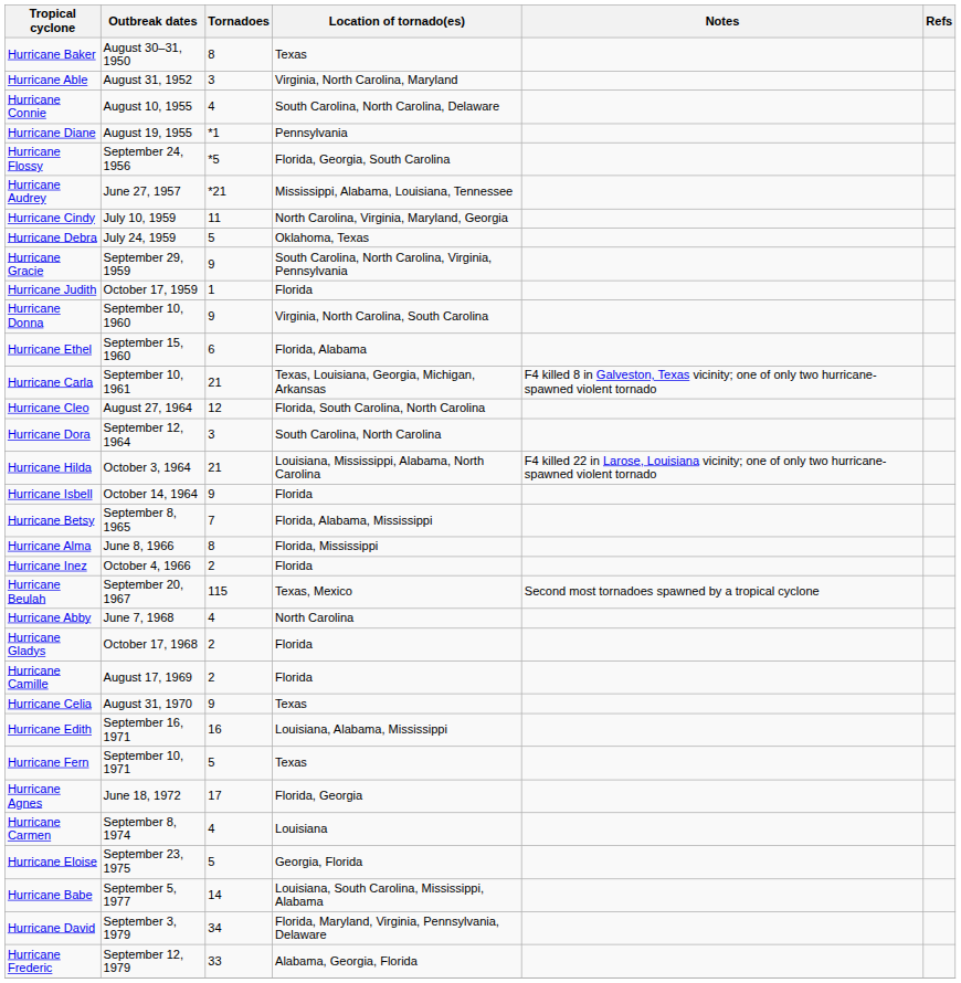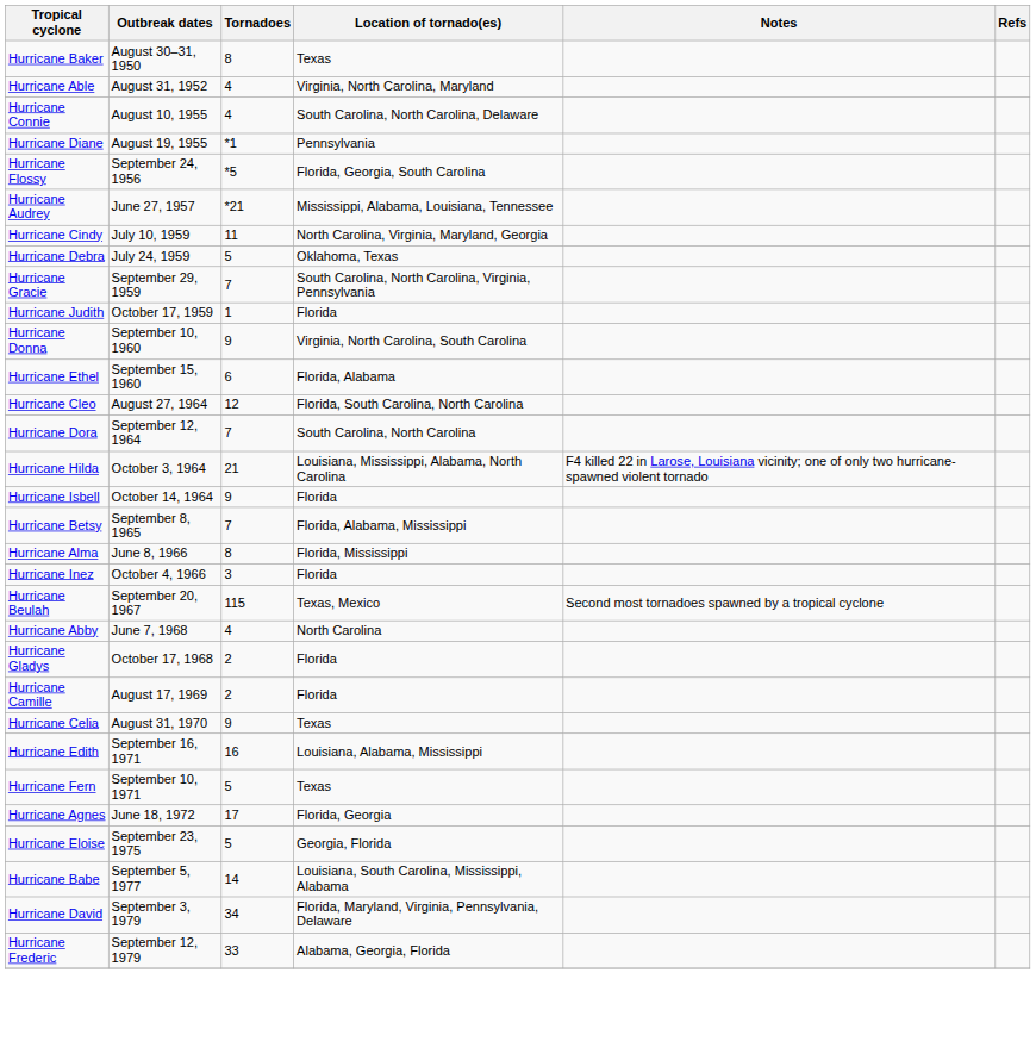 <table class="wikitable">
 <tr>
 <th>Tropical cyclone</th>
 <th>Outbreak dates</th>
 <th>Tornadoes</th>
 <th>Location of tornado(es)</th>
 <th>Notes</th>
 <th>Refs</th>
 </tr>
 <tr>
 <td><a href='#'>Hurricane Baker</a></td>
 <td>August 30–31, 1950</td>
 <td>8</td>
 <td>Texas</td>
 <td></td>
 <td></td>
 </tr>
 <tr>
 <td><a href='#'>Hurricane Able</a></td>
 <td>August 31, 1952</td>
-<td>3</td>
+<td>4</td>
 <td>Virginia, North Carolina, Maryland</td>
 <td></td>
 <td></td>
 </tr>
 <tr>
 <td><a href='#'>Hurricane Connie</a></td>
 <td>August 10, 1955</td>
 <td>4</td>
 <td>South Carolina, North Carolina, Delaware</td>
 <td></td>
 <td></td>
 </tr>
 <tr>
 <td><a href='#'>Hurricane Diane</a></td>
 <td>August 19, 1955</td>
 <td>*1</td>
 <td>Pennsylvania</td>
 <td></td>
 <td></td>
 </tr>
 <tr>
 <td><a href='#'>Hurricane Flossy</a></td>
 <td>September 24, 1956</td>
 <td>*5</td>
 <td>Florida, Georgia, South Carolina</td>
 <td></td>
 <td></td>
 </tr>
 <tr>
 <td><a href='#'>Hurricane Audrey</a></td>
 <td>June 27, 1957</td>
 <td>*21</td>
 <td>Mississippi, Alabama, Louisiana, Tennessee</td>
 <td></td>
 <td></td>
 </tr>
 <tr>
 <td><a href='#'>Hurricane Cindy</a></td>
 <td>July 10, 1959</td>
 <td>11</td>
 <td>North Carolina, Virginia, Maryland, Georgia</td>
 <td></td>
 <td></td>
 </tr>
 <tr>
 <td><a href='#'>Hurricane Debra</a></td>
 <td>July 24, 1959</td>
 <td>5</td>
 <td>Oklahoma, Texas</td>
 <td></td>
 <td></td>
 </tr>
 <tr>
 <td><a href='#'>Hurricane Gracie</a></td>
 <td>September 29, 1959</td>
-<td>9</td>
+<td>7</td>
 <td>South Carolina, North Carolina, Virginia, Pennsylvania</td>
 <td></td>
 <td></td>
 </tr>
 <tr>
 <td><a href='#'>Hurricane Judith</a></td>
 <td>October 17, 1959</td>
 <td>1</td>
 <td>Florida</td>
 <td></td>
 <td></td>
 </tr>
 <tr>
 <td><a href='#'>Hurricane Donna</a></td>
 <td>September 10, 1960</td>
 <td>9</td>
 <td>Virginia, North Carolina, South Carolina</td>
 <td></td>
 <td></td>
 </tr>
 <tr>
 <td><a href='#'>Hurricane Ethel</a></td>
 <td>September 15, 1960</td>
 <td>6</td>
 <td>Florida, Alabama</td>
 <td></td>
 <td></td>
 </tr>
 <tr>
-<td><a href='#'>Hurricane Carla</a></td>
-<td>September 10, 1961</td>
-<td>21</td>
-<td>Texas, Louisiana, Georgia, Michigan, Arkansas</td>
-<td>F4 killed 8 in <a href='#'>Galveston, Texas</a> vicinity; one of only two hurricane-spawned violent tornado</td>
-<td></td>
-</tr>
-<tr>
 <td><a href='#'>Hurricane Cleo</a></td>
 <td>August 27, 1964</td>
 <td>12</td>
 <td>Florida, South Carolina, North Carolina</td>
 <td></td>
 <td></td>
 </tr>
 <tr>
 <td><a href='#'>Hurricane Dora</a></td>
 <td>September 12, 1964</td>
-<td>3</td>
+<td>7</td>
 <td>South Carolina, North Carolina</td>
 <td></td>
 <td></td>
 </tr>
 <tr>
 <td><a href='#'>Hurricane Hilda</a></td>
 <td>October 3, 1964</td>
 <td>21</td>
 <td>Louisiana, Mississippi, Alabama, North Carolina</td>
 <td>F4 killed 22 in <a href='#'>Larose, Louisiana</a> vicinity; one of only two hurricane-spawned violent tornado</td>
 <td></td>
 </tr>
 <tr>
 <td><a href='#'>Hurricane Isbell</a></td>
 <td>October 14, 1964</td>
 <td>9</td>
 <td>Florida</td>
 <td></td>
 <td></td>
 </tr>
 <tr>
 <td><a href='#'>Hurricane Betsy</a></td>
 <td>September 8, 1965</td>
 <td>7</td>
 <td>Florida, Alabama, Mississippi</td>
 <td></td>
 <td></td>
 </tr>
 <tr>
 <td><a href='#'>Hurricane Alma</a></td>
 <td>June 8, 1966</td>
 <td>8</td>
 <td>Florida, Mississippi</td>
 <td></td>
 <td></td>
 </tr>
 <tr>
 <td><a href='#'>Hurricane Inez</a></td>
 <td>October 4, 1966</td>
-<td>2</td>
+<td>3</td>
 <td>Florida</td>
 <td></td>
 <td></td>
 </tr>
 <tr>
 <td><a href='#'>Hurricane Beulah</a></td>
 <td>September 20, 1967</td>
 <td>115</td>
 <td>Texas, Mexico</td>
 <td>Second most tornadoes spawned by a tropical cyclone</td>
 <td></td>
 </tr>
 <tr>
 <td><a href='#'>Hurricane Abby</a></td>
 <td>June 7, 1968</td>
 <td>4</td>
 <td>North Carolina</td>
 <td></td>
 <td></td>
 </tr>
 <tr>
 <td><a href='#'>Hurricane Gladys</a></td>
 <td>October 17, 1968</td>
 <td>2</td>
 <td>Florida</td>
 <td></td>
 <td></td>
 </tr>
 <tr>
 <td><a href='#'>Hurricane Camille</a></td>
 <td>August 17, 1969</td>
 <td>2</td>
 <td>Florida</td>
 <td></td>
 <td></td>
 </tr>
 <tr>
 <td><a href='#'>Hurricane Celia</a></td>
 <td>August 31, 1970</td>
 <td>9</td>
 <td>Texas</td>
 <td></td>
 <td></td>
 </tr>
 <tr>
 <td><a href='#'>Hurricane Edith</a></td>
 <td>September 16, 1971</td>
 <td>16</td>
 <td>Louisiana, Alabama, Mississippi</td>
 <td></td>
 <td></td>
 </tr>
 <tr>
 <td><a href='#'>Hurricane Fern</a></td>
 <td>September 10, 1971</td>
 <td>5</td>
 <td>Texas</td>
 <td></td>
 <td></td>
 </tr>
 <tr>
 <td><a href='#'>Hurricane Agnes</a></td>
 <td>June 18, 1972</td>
 <td>17</td>
 <td>Florida, Georgia</td>
 <td></td>
 <td></td>
 </tr>
 <tr>
-<td><a href='#'>Hurricane Carmen</a></td>
-<td>September 8, 1974</td>
-<td>4</td>
-<td>Louisiana</td>
-<td></td>
-<td></td>
-</tr>
-<tr>
 <td><a href='#'>Hurricane Eloise</a></td>
 <td>September 23, 1975</td>
 <td>5</td>
 <td>Georgia, Florida</td>
 <td></td>
 <td></td>
 </tr>
 <tr>
 <td><a href='#'>Hurricane Babe</a></td>
 <td>September 5, 1977</td>
 <td>14</td>
 <td>Louisiana, South Carolina, Mississippi, Alabama</td>
 <td></td>
 <td></td>
 </tr>
 <tr>
 <td><a href='#'>Hurricane David</a></td>
 <td>September 3, 1979</td>
 <td>34</td>
 <td>Florida, Maryland, Virginia, Pennsylvania, Delaware</td>
 <td></td>
 <td></td>
 </tr>
 <tr>
 <td><a href='#'>Hurricane Frederic</a></td>
 <td>September 12, 1979</td>
 <td>33</td>
 <td>Alabama, Georgia, Florida</td>
 <td></td>
 <td></td>
 </tr>
 <tr>
 </tr>
 </table>
